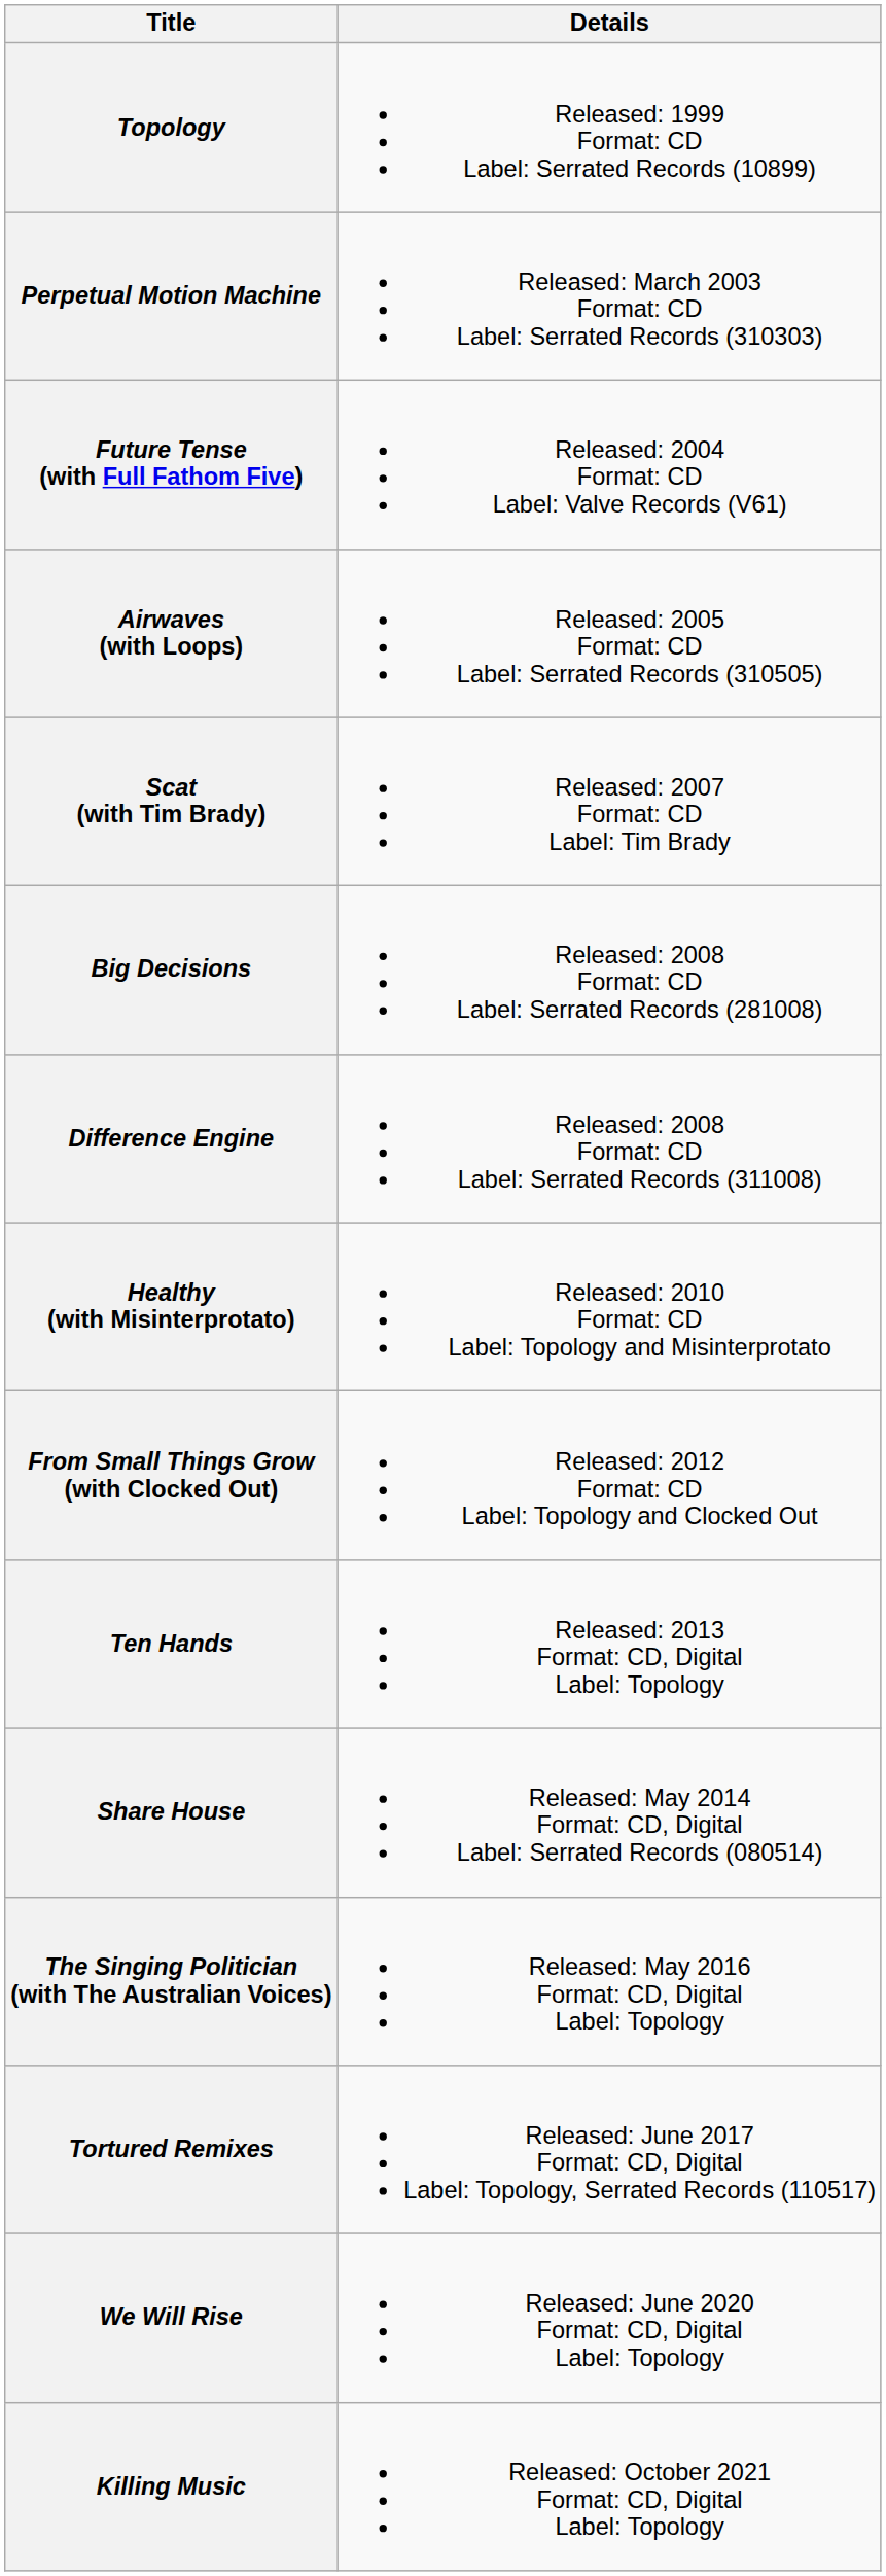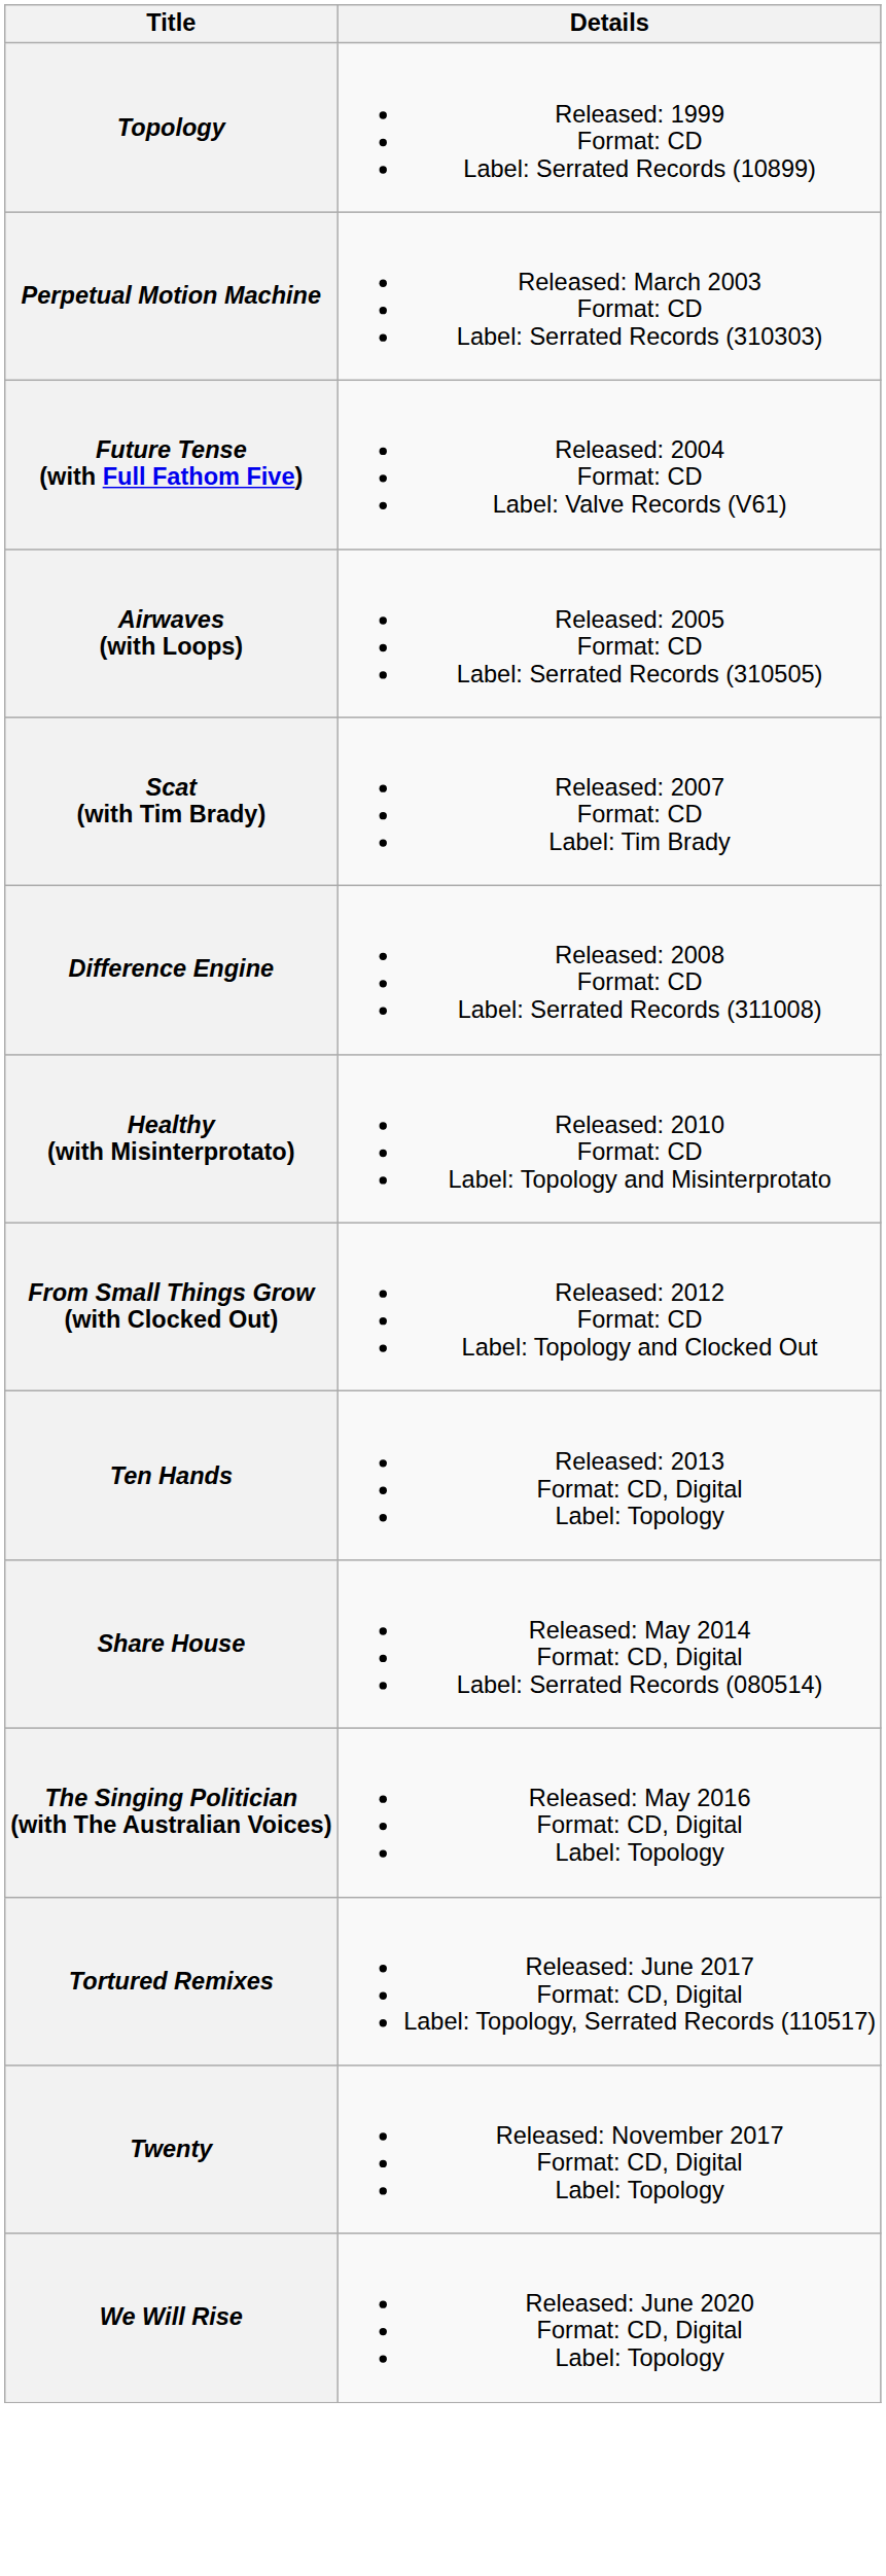 <table class="wikitable plainrowheaders" style="text-align:center;" border="1">
 <tr>
 <th>Title</th>
 <th>Details</th>
 </tr>
 <tr>
 <th scope="row"><em>Topology</em></th>
 <td><br><ul><li>Released: 1999</li><li>Format: CD</li><li>Label: Serrated Records (10899)</li></ul></td>
 </tr>
 <tr>
 <th scope="row"><em>Perpetual Motion Machine</em></th>
 <td><br><ul><li>Released: March 2003</li><li>Format: CD</li><li>Label: Serrated Records (310303)</li></ul></td>
 </tr>
 <tr>
 <th scope="row"><em>Future Tense</em> <br> (with <a href='#'>Full Fathom Five</a>)</th>
 <td><br><ul><li>Released: 2004</li><li>Format: CD</li><li>Label: Valve Records (V61)</li></ul></td>
 </tr>
 <tr>
 <th scope="row"><em>Airwaves</em> <br> (with Loops)</th>
 <td><br><ul><li>Released: 2005</li><li>Format: CD</li><li>Label: Serrated Records (310505)</li></ul></td>
 </tr>
 <tr>
 <th scope="row"><em>Scat</em> <br> (with Tim Brady)</th>
 <td><br><ul><li>Released: 2007</li><li>Format: CD</li><li>Label: Tim Brady</li></ul></td>
-</tr>
-<tr>
-<th scope="row"><em>Big Decisions</em></th>
-<td><br><ul><li>Released: 2008</li><li>Format: CD</li><li>Label: Serrated Records (281008)</li></ul></td>
 </tr>
 <tr>
 <th scope="row"><em>Difference Engine</em></th>
 <td><br><ul><li>Released: 2008</li><li>Format: CD</li><li>Label: Serrated Records (311008)</li></ul></td>
 </tr>
 <tr>
 <th scope="row"><em>Healthy</em> <br> (with Misinterprotato)</th>
 <td><br><ul><li>Released: 2010</li><li>Format: CD</li><li>Label: Topology and Misinterprotato</li></ul></td>
 </tr>
 <tr>
 <th scope="row"><em>From Small Things Grow</em> <br> (with Clocked Out)</th>
 <td><br><ul><li>Released: 2012</li><li>Format: CD</li><li>Label: Topology and Clocked Out</li></ul></td>
 </tr>
 <tr>
 <th scope="row"><em>Ten Hands</em></th>
 <td><br><ul><li>Released: 2013</li><li>Format: CD, Digital</li><li>Label: Topology</li></ul></td>
 </tr>
 <tr>
 <th scope="row"><em>Share House</em></th>
 <td><br><ul><li>Released: May 2014</li><li>Format: CD, Digital</li><li>Label: Serrated Records (080514)</li></ul></td>
 </tr>
 <tr>
 <th scope="row"><em>The Singing Politician</em> <br> (with The Australian Voices)</th>
 <td><br><ul><li>Released: May 2016</li><li>Format: CD, Digital</li><li>Label: Topology</li></ul></td>
 </tr>
 <tr>
 <th scope="row"><em>Tortured Remixes</em></th>
 <td><br><ul><li>Released: June 2017</li><li>Format: CD, Digital</li><li>Label: Topology, Serrated Records (110517)</li></ul></td>
 </tr>
 <tr>
+<th scope="row"><em>Twenty</em></th>
+<td><br><ul><li>Released: November 2017</li><li>Format: CD, Digital</li><li>Label: Topology</li></ul></td>
+</tr>
+<tr>
 <th scope="row"><em>We Will Rise</em></th>
 <td><br><ul><li>Released: June 2020</li><li>Format: CD, Digital</li><li>Label: Topology</li></ul></td>
 </tr>
-<tr>
-<th scope="row"><em>Killing Music</em></th>
-<td><br><ul><li>Released: October 2021</li><li>Format: CD, Digital</li><li>Label: Topology</li></ul></td>
-</tr>
 </table>
